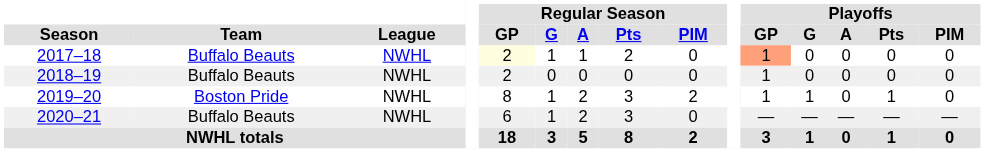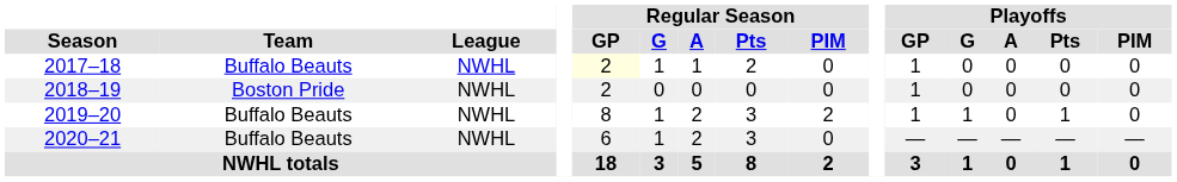 <table border="0" cellpadding="1" cellspacing="0" style="text-align:center; width:75%">
 <tr bgcolor="#e0e0e0">
 <th colspan="3"  bgcolor="#ffffff"> </th>
 <th rowspan="99" bgcolor="#ffffff"> </th>
 <th colspan="5">Regular Season</th>
 <th rowspan="99" bgcolor="#ffffff"> </th>
 <th colspan="5">Playoffs</th>
 </tr>
 <tr bgcolor="#e0e0e0">
 <th>Season</th>
 <th>Team</th>
 <th>League</th>
 <th>GP</th>
 <th><a href='#'>G</a></th>
 <th><a href='#'>A</a></th>
 <th><a href='#'>Pts</a></th>
 <th><a href='#'>PIM</a></th>
 <th>GP</th>
 <th>G</th>
 <th>A</th>
 <th>Pts</th>
 <th>PIM</th>
 </tr>
 <tr>
 <td><a href='#'>2017–18</a></td>
 <td><a href='#'>Buffalo Beauts</a></td>
 <td><a href='#'>NWHL</a></td>
 <td style="background: lightyellow;">2</td>
 <td>1</td>
 <td>1</td>
 <td>2</td>
 <td>0</td>
-<td style="background: lightsalmon;">1</td>
+<td>1</td>
 <td>0</td>
 <td>0</td>
 <td>0</td>
 <td>0</td>
 </tr>
 <tr bgcolor="#f0f0f0">
 <td><a href='#'>2018–19</a></td>
-<td>Buffalo Beauts</td>
+<td><a href='#'>Boston Pride</a></td>
 <td>NWHL</td>
 <td>2</td>
 <td>0</td>
 <td>0</td>
 <td>0</td>
 <td>0</td>
 <td>1</td>
 <td>0</td>
 <td>0</td>
 <td>0</td>
 <td>0</td>
 </tr>
 <tr>
 <td><a href='#'>2019–20</a></td>
-<td><a href='#'>Boston Pride</a></td>
+<td>Buffalo Beauts</td>
 <td>NWHL</td>
 <td>8</td>
 <td>1</td>
 <td>2</td>
 <td>3</td>
 <td>2</td>
 <td>1</td>
 <td>1</td>
 <td>0</td>
 <td>1</td>
 <td>0</td>
 </tr>
 <tr bgcolor="#f0f0f0">
 <td><a href='#'>2020–21</a></td>
 <td>Buffalo Beauts</td>
 <td>NWHL</td>
 <td>6</td>
 <td>1</td>
 <td>2</td>
 <td>3</td>
 <td>0</td>
 <td>—</td>
 <td>—</td>
 <td>—</td>
 <td>—</td>
 <td>—</td>
 </tr>
 <tr bgcolor="#e0e0e0">
 <th colspan="3">NWHL totals</th>
 <th>18</th>
 <th>3</th>
 <th>5</th>
 <th>8</th>
 <th>2</th>
 <th>3</th>
 <th>1</th>
 <th>0</th>
 <th>1</th>
 <th>0</th>
 </tr>
 </table>
